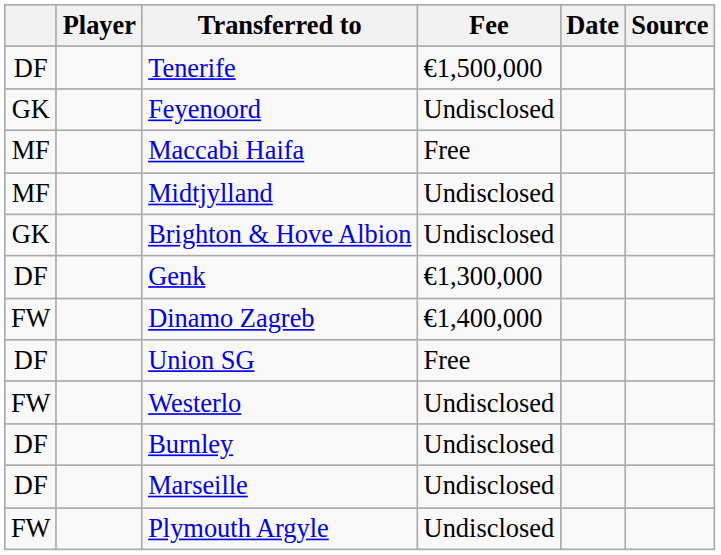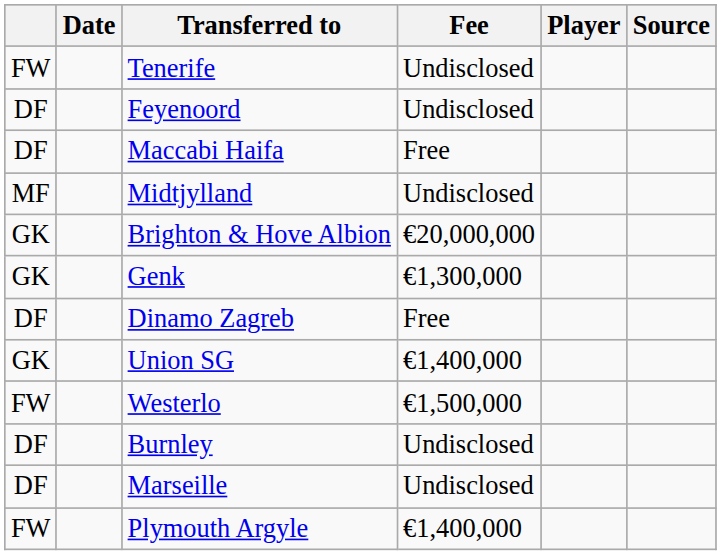 <table class="wikitable plainrowheaders sortable">
 <tr>
 <th></th>
-<th scope="col">Player</th>
+<th scope="col">Date</th>
 <th>Transferred to</th>
 <th style="width: 65px;">Fee</th>
-<th scope="col">Date</th>
+<th scope="col">Player</th>
 <th scope="col">Source</th>
 </tr>
 <tr>
-<td align="center">DF</td>
+<td align="center">FW</td>
 <td></td>
 <td> <a href='#'>Tenerife</a></td>
-<td>€1,500,000</td>
+<td>Undisclosed</td>
 <td></td>
 <td></td>
 </tr>
 <tr>
-<td align="center">GK</td>
+<td align="center">DF</td>
 <td></td>
 <td> <a href='#'>Feyenoord</a></td>
 <td>Undisclosed</td>
 <td></td>
 <td></td>
 </tr>
 <tr>
-<td align="center">MF</td>
+<td align="center">DF</td>
 <td></td>
 <td> <a href='#'>Maccabi Haifa</a></td>
 <td>Free</td>
 <td></td>
 <td></td>
 </tr>
 <tr>
 <td align="center">MF</td>
 <td></td>
 <td> <a href='#'>Midtjylland</a></td>
 <td>Undisclosed</td>
 <td></td>
 <td></td>
 </tr>
 <tr>
 <td align="center">GK</td>
 <td></td>
 <td> <a href='#'>Brighton & Hove Albion</a></td>
-<td>Undisclosed</td>
+<td>€20,000,000</td>
 <td></td>
 <td></td>
 </tr>
 <tr>
-<td align="center">DF</td>
+<td align="center">GK</td>
 <td></td>
 <td> <a href='#'>Genk</a></td>
 <td>€1,300,000</td>
 <td></td>
 <td></td>
 </tr>
 <tr>
-<td align="center">FW</td>
+<td align="center">DF</td>
 <td></td>
 <td> <a href='#'>Dinamo Zagreb</a></td>
-<td>€1,400,000</td>
+<td>Free</td>
 <td></td>
 <td></td>
 </tr>
 <tr>
-<td align="center">DF</td>
+<td align="center">GK</td>
 <td></td>
 <td> <a href='#'>Union SG</a></td>
-<td>Free</td>
+<td>€1,400,000</td>
 <td></td>
 <td></td>
 </tr>
 <tr>
 <td align="center">FW</td>
 <td></td>
 <td> <a href='#'>Westerlo</a></td>
-<td>Undisclosed</td>
+<td>€1,500,000</td>
 <td></td>
 <td></td>
 </tr>
 <tr>
 <td align="center">DF</td>
 <td></td>
 <td> <a href='#'>Burnley</a></td>
 <td>Undisclosed</td>
 <td></td>
 <td></td>
 </tr>
 <tr>
 <td align="center">DF</td>
 <td></td>
 <td> <a href='#'>Marseille</a></td>
 <td>Undisclosed</td>
 <td></td>
 <td></td>
 </tr>
 <tr>
 <td align="center">FW</td>
 <td></td>
 <td> <a href='#'>Plymouth Argyle</a></td>
-<td>Undisclosed</td>
+<td>€1,400,000</td>
 <td></td>
 <td></td>
 </tr>
 </table>
